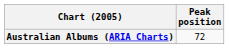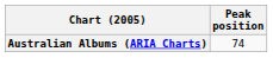 <table class="wikitable sortable plainrowheaders" style="text-align:center">
 <tr>
 <th scope="col">Chart (2005)</th>
 <th scope="col">Peak<br>position</th>
 </tr>
 <tr>
 <th scope="row">Australian Albums (<a href='#'>ARIA Charts</a>)</th>
-<td>72</td>
+<td>74</td>
 </tr>
 </table>
